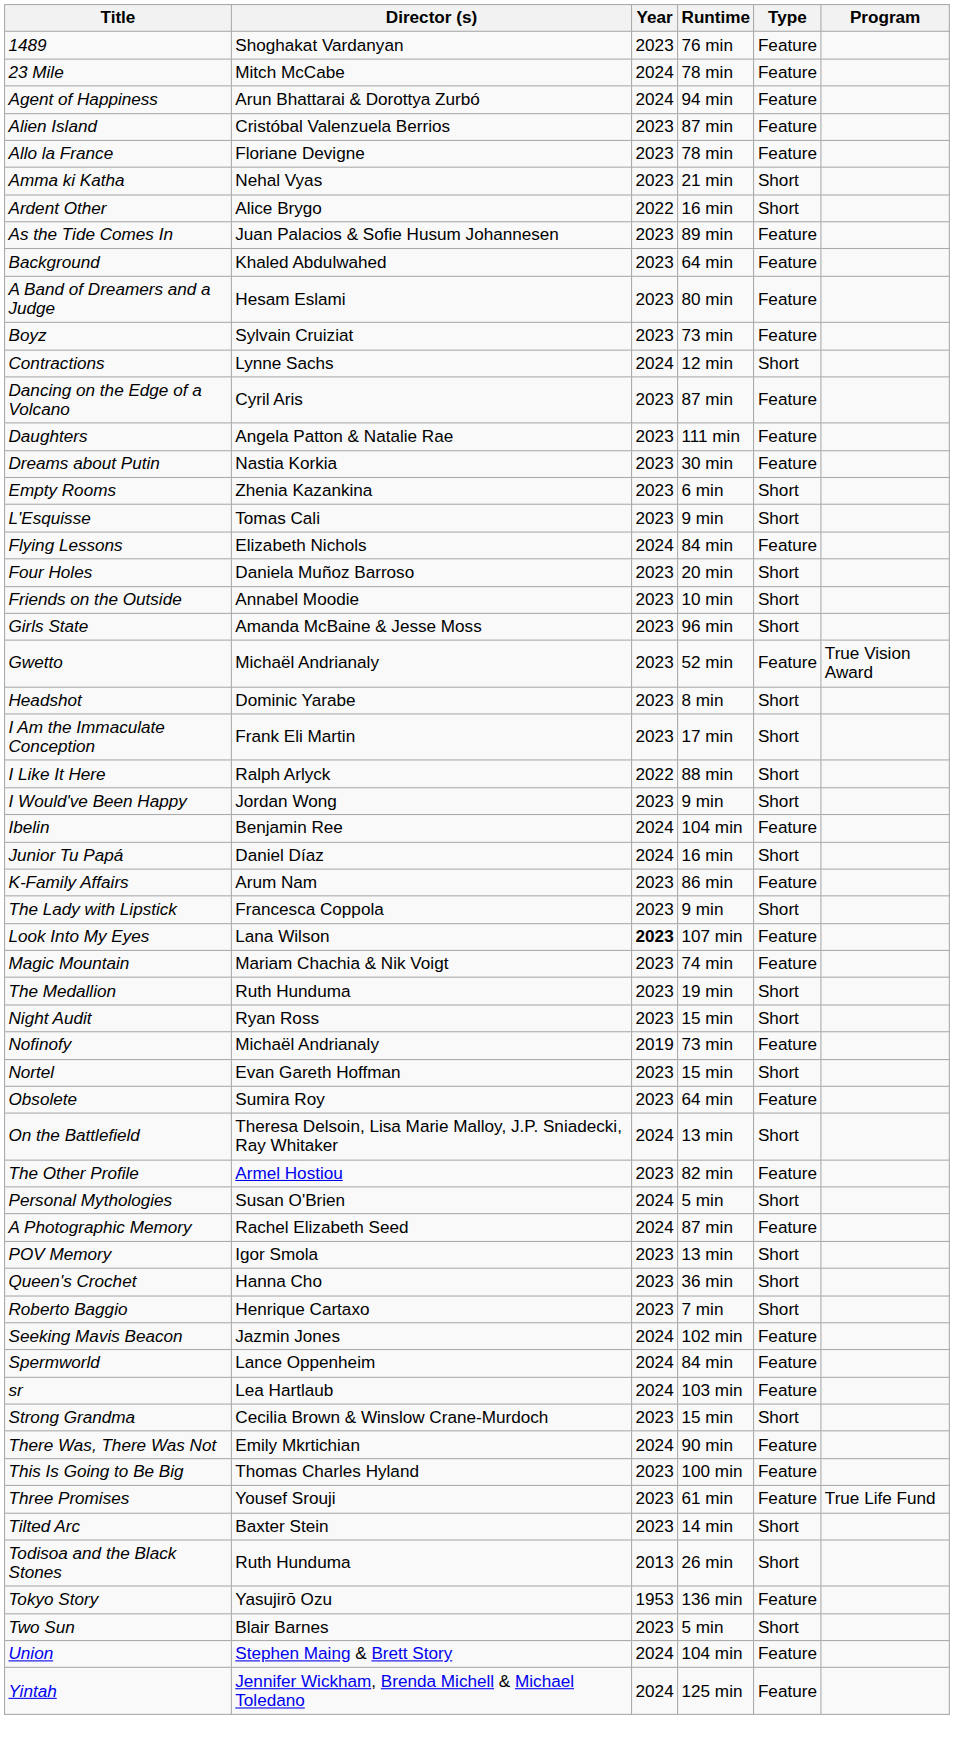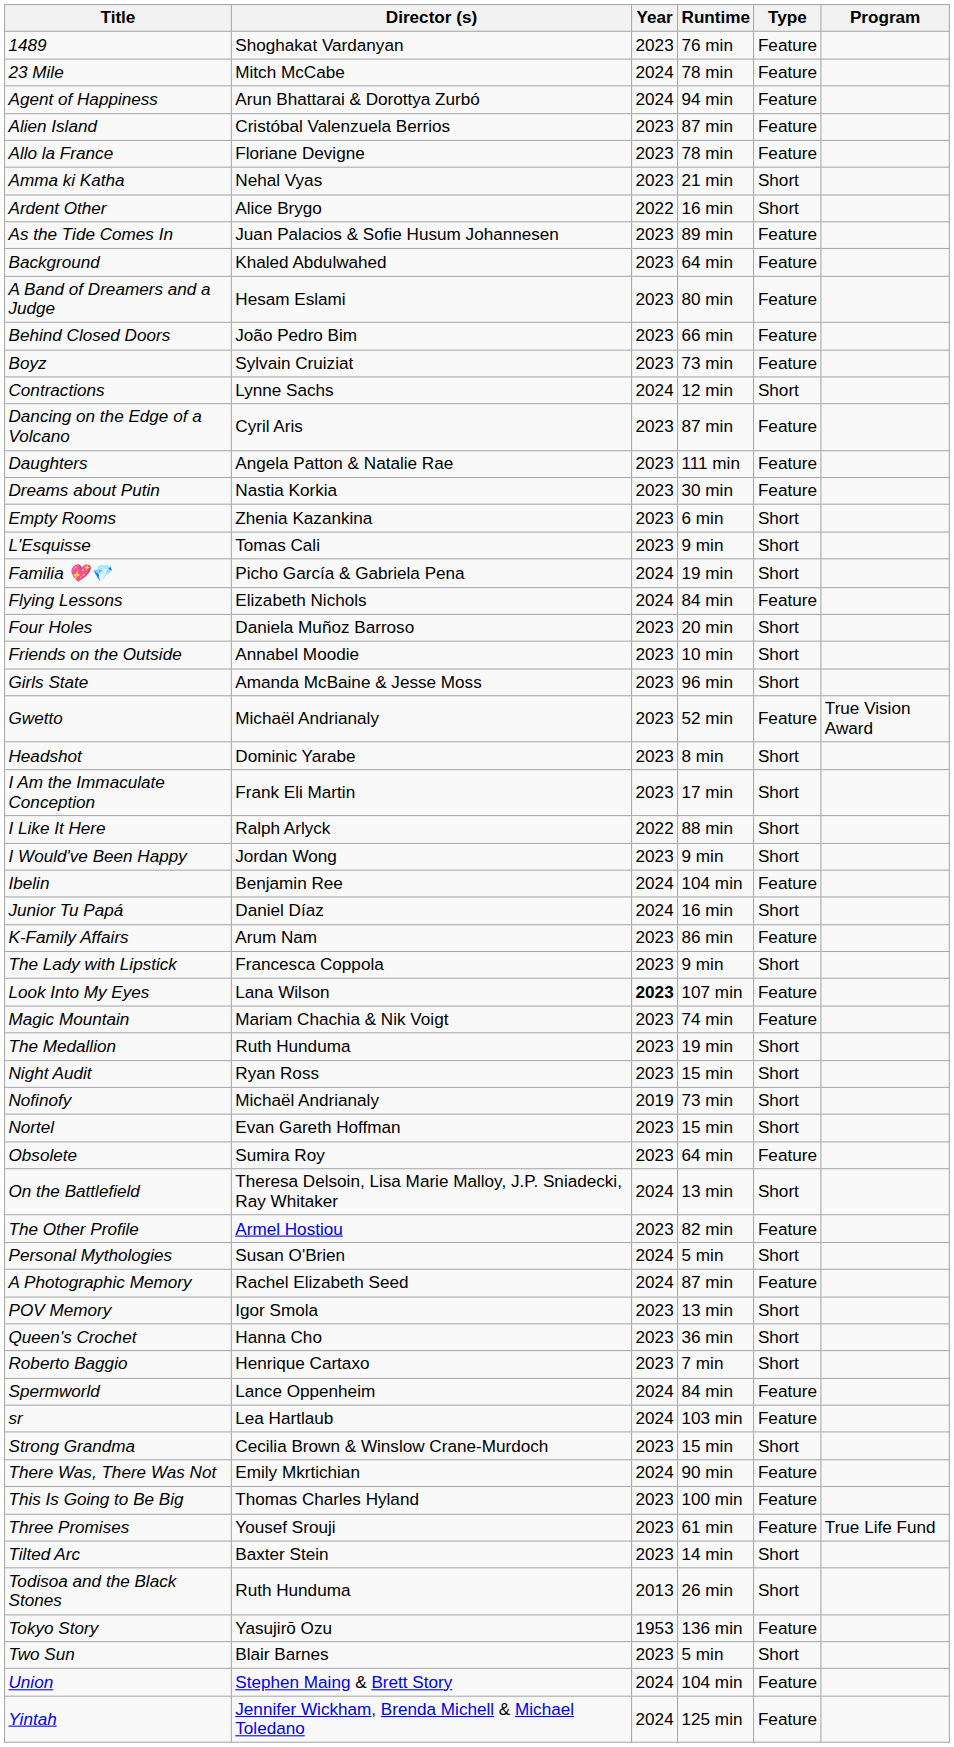 <table class="wikitable sortable" width=100%>
 <tr>
 <th>Title</th>
 <th>Director (s)</th>
 <th>Year</th>
 <th>Runtime</th>
 <th>Type</th>
 <th>Program</th>
 </tr>
 <tr>
 <td><em>1489</em></td>
 <td>Shoghakat Vardanyan</td>
 <td>2023</td>
 <td>76 min</td>
 <td>Feature</td>
 <td></td>
 </tr>
 <tr>
 <td><em>23 Mile</em></td>
 <td>Mitch McCabe</td>
 <td>2024</td>
 <td>78 min</td>
 <td>Feature</td>
 <td></td>
 </tr>
 <tr>
 <td><em>Agent of Happiness</em></td>
 <td>Arun Bhattarai & Dorottya Zurbó</td>
 <td>2024</td>
 <td>94 min</td>
 <td>Feature</td>
 <td></td>
 </tr>
 <tr>
 <td><em>Alien Island</em></td>
 <td>Cristóbal Valenzuela Berrios</td>
 <td>2023</td>
 <td>87 min</td>
 <td>Feature</td>
 <td></td>
 </tr>
 <tr>
 <td><em>Allo la France</em></td>
 <td>Floriane Devigne</td>
 <td>2023</td>
 <td>78 min</td>
 <td>Feature</td>
 <td></td>
 </tr>
 <tr>
 <td><em>Amma ki Katha</em></td>
 <td>Nehal Vyas</td>
 <td>2023</td>
 <td>21 min</td>
 <td>Short</td>
 <td></td>
 </tr>
 <tr>
 <td><em>Ardent Other</em></td>
 <td>Alice Brygo</td>
 <td>2022</td>
 <td>16 min</td>
 <td>Short</td>
 <td></td>
 </tr>
 <tr>
 <td><em>As the Tide Comes In</em></td>
 <td>Juan Palacios & Sofie Husum Johannesen</td>
 <td>2023</td>
 <td>89 min</td>
 <td>Feature</td>
 <td></td>
 </tr>
 <tr>
 <td><em>Background</em></td>
 <td>Khaled Abdulwahed</td>
 <td>2023</td>
 <td>64 min</td>
 <td>Feature</td>
 <td></td>
 </tr>
 <tr>
 <td><em>A Band of Dreamers and a Judge</em></td>
 <td>Hesam Eslami</td>
 <td>2023</td>
 <td>80 min</td>
 <td>Feature</td>
 <td></td>
 </tr>
 <tr>
+<td><em>Behind Closed Doors</em></td>
+<td>João Pedro Bim</td>
+<td>2023</td>
+<td>66 min</td>
+<td>Feature</td>
+<td></td>
+</tr>
+<tr>
 <td><em>Boyz</em></td>
 <td>Sylvain Cruiziat</td>
 <td>2023</td>
 <td>73 min</td>
 <td>Feature</td>
 <td></td>
 </tr>
 <tr>
 <td><em>Contractions</em></td>
 <td>Lynne Sachs</td>
 <td>2024</td>
 <td>12 min</td>
 <td>Short</td>
 <td></td>
 </tr>
 <tr>
 <td><em>Dancing on the Edge of a Volcano</em></td>
 <td>Cyril Aris</td>
 <td>2023</td>
 <td>87 min</td>
 <td>Feature</td>
 <td></td>
 </tr>
 <tr>
 <td><em>Daughters</em></td>
 <td>Angela Patton & Natalie Rae</td>
 <td>2023</td>
 <td>111 min</td>
 <td>Feature</td>
 <td></td>
 </tr>
 <tr>
 <td><em>Dreams about Putin</em></td>
 <td>Nastia Korkia</td>
 <td>2023</td>
 <td>30 min</td>
 <td>Feature</td>
 <td></td>
 </tr>
 <tr>
 <td><em>Empty Rooms</em></td>
 <td>Zhenia Kazankina</td>
 <td>2023</td>
 <td>6 min</td>
 <td>Short</td>
 <td></td>
 </tr>
 <tr>
 <td><em>L'Esquisse</em></td>
 <td>Tomas Cali</td>
 <td>2023</td>
 <td>9 min</td>
+<td>Short</td>
+<td></td>
+</tr>
+<tr>
+<td><em>Familia 💖💎</em></td>
+<td>Picho García & Gabriela Pena</td>
+<td>2024</td>
+<td>19 min</td>
 <td>Short</td>
 <td></td>
 </tr>
 <tr>
 <td><em>Flying Lessons</em></td>
 <td>Elizabeth Nichols</td>
 <td>2024</td>
 <td>84 min</td>
 <td>Feature</td>
 <td></td>
 </tr>
 <tr>
 <td><em>Four Holes</em></td>
 <td>Daniela Muñoz Barroso</td>
 <td>2023</td>
 <td>20 min</td>
 <td>Short</td>
 <td></td>
 </tr>
 <tr>
 <td><em>Friends on the Outside</em></td>
 <td>Annabel Moodie</td>
 <td>2023</td>
 <td>10 min</td>
 <td>Short</td>
 <td></td>
 </tr>
 <tr>
 <td><em>Girls State</em></td>
 <td>Amanda McBaine & Jesse Moss</td>
 <td>2023</td>
 <td>96 min</td>
 <td>Short</td>
 <td></td>
 </tr>
 <tr>
 <td><em>Gwetto</em></td>
 <td>Michaël Andrianaly</td>
 <td>2023</td>
 <td>52 min</td>
 <td>Feature</td>
 <td>True Vision Award</td>
 </tr>
 <tr>
 <td><em>Headshot</em></td>
 <td>Dominic Yarabe</td>
 <td>2023</td>
 <td>8 min</td>
 <td>Short</td>
 <td></td>
 </tr>
 <tr>
 <td><em>I Am the Immaculate Conception</em></td>
 <td>Frank Eli Martin</td>
 <td>2023</td>
 <td>17 min</td>
 <td>Short</td>
 <td></td>
 </tr>
 <tr>
 <td><em>I Like It Here</em></td>
 <td>Ralph Arlyck</td>
 <td>2022</td>
 <td>88 min</td>
 <td>Short</td>
 <td></td>
 </tr>
 <tr>
 <td><em>I Would've Been Happy</em></td>
 <td>Jordan Wong</td>
 <td>2023</td>
 <td>9 min</td>
 <td>Short</td>
 <td></td>
 </tr>
 <tr>
 <td><em>Ibelin</em></td>
 <td>Benjamin Ree</td>
 <td>2024</td>
 <td>104 min</td>
 <td>Feature</td>
 <td></td>
 </tr>
 <tr>
 <td><em>Junior Tu Papá</em></td>
 <td>Daniel Díaz</td>
 <td>2024</td>
 <td>16 min</td>
 <td>Short</td>
 <td></td>
 </tr>
 <tr>
 <td><em>K-Family Affairs</em></td>
 <td>Arum Nam</td>
 <td>2023</td>
 <td>86 min</td>
 <td>Feature</td>
 <td></td>
 </tr>
 <tr>
 <td><em>The Lady with Lipstick</em></td>
 <td>Francesca Coppola</td>
 <td>2023</td>
 <td>9 min</td>
 <td>Short</td>
 <td></td>
 </tr>
 <tr>
 <td><em>Look Into My Eyes</em></td>
 <td>Lana Wilson</td>
 <td><strong>2023</strong></td>
 <td>107 min</td>
 <td>Feature</td>
 <td></td>
 </tr>
 <tr>
 <td><em>Magic Mountain</em></td>
 <td>Mariam Chachia & Nik Voigt</td>
 <td>2023</td>
 <td>74 min</td>
 <td>Feature</td>
 <td></td>
 </tr>
 <tr>
 <td><em>The Medallion</em></td>
 <td>Ruth Hunduma</td>
 <td>2023</td>
 <td>19 min</td>
 <td>Short</td>
 <td></td>
 </tr>
 <tr>
 <td><em>Night Audit</em></td>
 <td>Ryan Ross</td>
 <td>2023</td>
 <td>15 min</td>
 <td>Short</td>
 <td></td>
 </tr>
 <tr>
 <td><em>Nofinofy</em></td>
 <td>Michaël Andrianaly</td>
 <td>2019</td>
 <td>73 min</td>
-<td>Feature</td>
+<td>Short</td>
 <td></td>
 </tr>
 <tr>
 <td><em>Nortel</em></td>
 <td>Evan Gareth Hoffman</td>
 <td>2023</td>
 <td>15 min</td>
 <td>Short</td>
 <td></td>
 </tr>
 <tr>
 <td><em>Obsolete</em></td>
 <td>Sumira Roy</td>
 <td>2023</td>
 <td>64 min</td>
 <td>Feature</td>
 <td></td>
 </tr>
 <tr>
 <td><em>On the Battlefield</em></td>
 <td>Theresa Delsoin, Lisa Marie Malloy, J.P. Sniadecki, Ray Whitaker</td>
 <td>2024</td>
 <td>13 min</td>
 <td>Short</td>
 <td></td>
 </tr>
 <tr>
 <td><em>The Other Profile</em></td>
 <td><a href='#'>Armel Hostiou</a></td>
 <td>2023</td>
 <td>82 min</td>
 <td>Feature</td>
 <td></td>
 </tr>
 <tr>
 <td><em>Personal Mythologies</em></td>
 <td>Susan O'Brien</td>
 <td>2024</td>
 <td>5 min</td>
 <td>Short</td>
 <td></td>
 </tr>
 <tr>
 <td><em>A Photographic Memory</em></td>
 <td>Rachel Elizabeth Seed</td>
 <td>2024</td>
 <td>87 min</td>
 <td>Feature</td>
 <td></td>
 </tr>
 <tr>
 <td><em>POV Memory</em></td>
 <td>Igor Smola</td>
 <td>2023</td>
 <td>13 min</td>
 <td>Short</td>
 <td></td>
 </tr>
 <tr>
 <td><em>Queen's Crochet</em></td>
 <td>Hanna Cho</td>
 <td>2023</td>
 <td>36 min</td>
 <td>Short</td>
 <td></td>
 </tr>
 <tr>
 <td><em>Roberto Baggio</em></td>
 <td>Henrique Cartaxo</td>
 <td>2023</td>
 <td>7 min</td>
 <td>Short</td>
-<td></td>
-</tr>
-<tr>
-<td><em>Seeking Mavis Beacon</em></td>
-<td>Jazmin Jones</td>
-<td>2024</td>
-<td>102 min</td>
-<td>Feature</td>
 <td></td>
 </tr>
 <tr>
 <td><em>Spermworld</em></td>
 <td>Lance Oppenheim</td>
 <td>2024</td>
 <td>84 min</td>
 <td>Feature</td>
 <td></td>
 </tr>
 <tr>
 <td><em>sr</em></td>
 <td>Lea Hartlaub</td>
 <td>2024</td>
 <td>103 min</td>
 <td>Feature</td>
 <td></td>
 </tr>
 <tr>
 <td><em>Strong Grandma</em></td>
 <td>Cecilia Brown & Winslow Crane-Murdoch</td>
 <td>2023</td>
 <td>15 min</td>
 <td>Short</td>
 <td></td>
 </tr>
 <tr>
 <td><em>There Was, There Was Not</em></td>
 <td>Emily Mkrtichian</td>
 <td>2024</td>
 <td>90 min</td>
 <td>Feature</td>
 <td></td>
 </tr>
 <tr>
 <td><em>This Is Going to Be Big</em></td>
 <td>Thomas Charles Hyland</td>
 <td>2023</td>
 <td>100 min</td>
 <td>Feature</td>
 <td></td>
 </tr>
 <tr>
 <td><em>Three Promises</em></td>
 <td>Yousef Srouji</td>
 <td>2023</td>
 <td>61 min</td>
 <td>Feature</td>
 <td>True Life Fund</td>
 </tr>
 <tr>
 <td><em>Tilted Arc</em></td>
 <td>Baxter Stein</td>
 <td>2023</td>
 <td>14 min</td>
 <td>Short</td>
 <td></td>
 </tr>
 <tr>
 <td><em>Todisoa and the Black Stones</em></td>
 <td>Ruth Hunduma</td>
 <td>2013</td>
 <td>26 min</td>
 <td>Short</td>
 <td></td>
 </tr>
 <tr>
 <td><em>Tokyo Story</em></td>
 <td>Yasujirō Ozu</td>
 <td>1953</td>
 <td>136 min</td>
 <td>Feature</td>
 <td></td>
 </tr>
 <tr>
 <td><em>Two Sun</em></td>
 <td>Blair Barnes</td>
 <td>2023</td>
 <td>5 min</td>
 <td>Short</td>
 <td></td>
 </tr>
 <tr>
 <td><em><a href='#'>Union</a></em></td>
 <td><a href='#'>Stephen Maing</a> & <a href='#'>Brett Story</a></td>
 <td>2024</td>
 <td>104 min</td>
 <td>Feature</td>
 <td></td>
 </tr>
 <tr>
 <td><em><a href='#'>Yintah</a></em></td>
 <td><a href='#'>Jennifer Wickham</a>, <a href='#'>Brenda Michell</a> & <a href='#'>Michael Toledano</a></td>
 <td>2024</td>
 <td>125 min</td>
 <td>Feature</td>
 </tr>
 </table>
